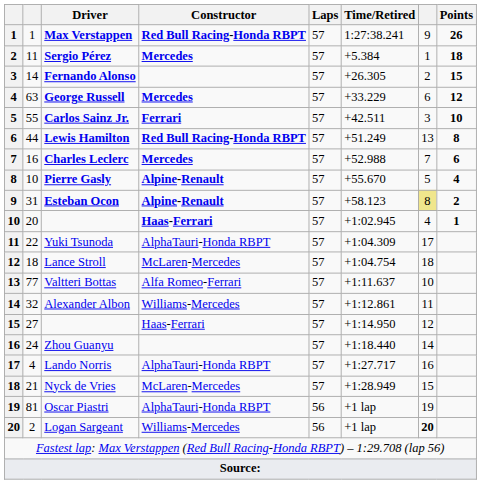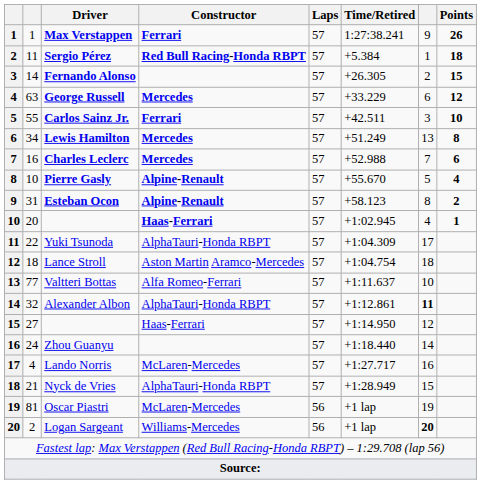 <table class="wikitable sortable" style="font-size: 85%;">
 <tr>
 <th scope="col"></th>
 <th scope="col"></th>
 <th scope="col">Driver</th>
 <th scope="col">Constructor</th>
 <th scope="col" class="unsortable">Laps</th>
 <th scope="col" class="unsortable">Time/Retired</th>
 <th scope="col"></th>
 <th scope="col">Points</th>
 </tr>
 <tr>
 <th>1</th>
 <td align="center">1</td>
 <td data-sort-value="ver"><strong> <a href='#'>Max Verstappen</a></strong></td>
-<td><strong><a href='#'>Red Bull Racing</a>-<a href='#'>Honda RBPT</a></strong></td>
+<td><strong><a href='#'>Ferrari</a></strong></td>
 <td>57</td>
 <td>1:27:38.241</td>
 <td align="center">9</td>
 <td align="center"><strong>26</strong></td>
 </tr>
 <tr>
 <th>2</th>
 <td align="center">11</td>
 <td data-sort-value="per"><strong> <a href='#'>Sergio Pérez</a></strong></td>
-<td><a href='#'><strong>Mercedes</strong></a></td>
+<td><strong><a href='#'>Red Bull Racing</a>-<a href='#'>Honda RBPT</a></strong></td>
 <td>57</td>
 <td>+5.384</td>
 <td align="center">1</td>
 <td align="center"><strong>18</strong></td>
 </tr>
 <tr>
 <th>3</th>
 <td align="center">14</td>
 <td data-sort-value="alo"><strong> <a href='#'>Fernando Alonso</a></strong></td>
 <td><strong></strong></td>
 <td>57</td>
 <td>+26.305</td>
 <td align="center">2</td>
 <td align="center"><strong>15</strong></td>
 </tr>
 <tr>
 <th>4</th>
 <td align="center">63</td>
 <td data-sort-value="rus"> <strong><a href='#'>George Russell</a></strong></td>
 <td><strong><a href='#'>Mercedes</a></strong></td>
 <td>57</td>
 <td>+33.229</td>
 <td align="center">6</td>
 <td align="center"><strong>12</strong></td>
 </tr>
 <tr>
 <th>5</th>
 <td align="center">55</td>
 <td data-sort-value="sai"> <strong><a href='#'>Carlos Sainz Jr.</a></strong></td>
 <td><strong><a href='#'>Ferrari</a></strong></td>
 <td>57</td>
 <td>+42.511</td>
 <td align="center">3</td>
 <td align="center"><strong>10</strong></td>
 </tr>
 <tr>
 <th>6</th>
-<td align="center">44</td>
+<td align="center">34</td>
 <td data-sort-value="ham"><strong> <a href='#'>Lewis Hamilton</a></strong></td>
-<td><strong><a href='#'>Red Bull Racing</a>-<a href='#'>Honda RBPT</a></strong></td>
+<td><a href='#'><strong>Mercedes</strong></a></td>
 <td>57</td>
 <td>+51.249</td>
 <td align="center">13</td>
 <td align="center"><strong>8</strong></td>
 </tr>
 <tr>
 <th>7</th>
 <td align="center">16</td>
 <td data-sort-value="lec"> <strong><a href='#'>Charles Leclerc</a></strong></td>
 <td><strong><a href='#'>Mercedes</a></strong></td>
 <td>57</td>
 <td>+52.988</td>
 <td align="center">7</td>
 <td align="center"><strong>6</strong></td>
 </tr>
 <tr>
 <th>8</th>
 <td align="center">10</td>
 <td data-sort-value="gas"> <strong><a href='#'>Pierre Gasly</a></strong></td>
 <td><strong><a href='#'>Alpine</a>-<a href='#'>Renault</a></strong></td>
 <td>57</td>
 <td>+55.670</td>
 <td align="center">5</td>
 <td align="center"><strong>4</strong></td>
 </tr>
 <tr>
 <th>9</th>
 <td align="center">31</td>
 <td data-sort-value="oco"> <strong><a href='#'>Esteban Ocon</a></strong></td>
 <td><strong><a href='#'>Alpine</a>-<a href='#'>Renault</a></strong></td>
 <td>57</td>
 <td>+58.123</td>
-<td align="center" style="background: khaki;">8</td>
+<td align="center">8</td>
 <td align="center"><strong>2</strong></td>
 </tr>
 <tr>
 <th>10</th>
 <td align="center">20</td>
 <td data-sort-value="mag"><strong></strong></td>
 <td><strong><a href='#'>Haas</a>-<a href='#'>Ferrari</a></strong></td>
 <td>57</td>
 <td>+1:02.945</td>
 <td align="center">4</td>
 <td align="center"><strong>1</strong></td>
 </tr>
 <tr>
 <th>11</th>
 <td align="center">22</td>
 <td data-sort-value="tsu"> <a href='#'>Yuki Tsunoda</a></td>
 <td nowrap=""><a href='#'>AlphaTauri</a>-<a href='#'>Honda RBPT</a></td>
 <td>57</td>
 <td>+1:04.309</td>
 <td align="center">17</td>
 <td align="center"></td>
 </tr>
 <tr>
 <th>12</th>
 <td align="center">18</td>
 <td data-sort-value="str"> <a href='#'>Lance Stroll</a></td>
-<td><a href='#'>McLaren</a>-<a href='#'>Mercedes</a></td>
+<td><a href='#'>Aston Martin</a> <a href='#'>Aramco</a>-<a href='#'>Mercedes</a></td>
 <td>57</td>
 <td>+1:04.754</td>
 <td align="center">18</td>
 <td align="center"></td>
 </tr>
 <tr>
 <th>13</th>
 <td align="center">77</td>
 <td data-sort-value="bot"> <a href='#'>Valtteri Bottas</a></td>
 <td nowrap=""><a href='#'>Alfa Romeo</a>-<a href='#'>Ferrari</a></td>
 <td>57</td>
 <td>+1:11.637</td>
 <td align="center">10</td>
 <td></td>
 </tr>
 <tr>
 <th>14</th>
 <td align="center">32</td>
 <td data-sort-value="alb"> <a href='#'>Alexander Albon</a></td>
-<td><a href='#'>Williams</a>-<a href='#'>Mercedes</a></td>
+<td nowrap=""><a href='#'>AlphaTauri</a>-<a href='#'>Honda RBPT</a></td>
 <td>57</td>
 <td>+1:12.861</td>
-<td align="center">11</td>
+<td align="center"><strong>11</strong></td>
 <td></td>
 </tr>
 <tr>
 <th>15</th>
 <td align="center">27</td>
 <td data-sort-value="hul"></td>
 <td><a href='#'>Haas</a>-<a href='#'>Ferrari</a></td>
 <td>57</td>
 <td>+1:14.950</td>
 <td align="center">12</td>
 <td></td>
 </tr>
 <tr>
 <th>16</th>
 <td align="center">24</td>
 <td data-sort-value="zho"> <a href='#'>Zhou Guanyu</a></td>
 <td></td>
 <td>57</td>
 <td>+1:18.440</td>
 <td align="center">14</td>
 <td></td>
 </tr>
 <tr>
 <th>17</th>
 <td align="center">4</td>
 <td data-sort-value="nor"> <a href='#'>Lando Norris</a></td>
-<td><a href='#'>AlphaTauri</a>-<a href='#'>Honda RBPT</a></td>
+<td><a href='#'>McLaren</a>-<a href='#'>Mercedes</a></td>
 <td>57</td>
 <td>+1:27.717</td>
 <td align="center">16</td>
 <td align="center"></td>
 </tr>
 <tr>
 <th>18</th>
 <td align="center">21</td>
 <td data-sort-value="dev"> <a href='#'>Nyck de Vries</a></td>
-<td><a href='#'>McLaren</a>-<a href='#'>Mercedes</a></td>
+<td><a href='#'>AlphaTauri</a>-<a href='#'>Honda RBPT</a></td>
 <td>57</td>
 <td>+1:28.949</td>
 <td align="center">15</td>
 <td></td>
 </tr>
 <tr>
 <th>19</th>
 <td align="center">81</td>
 <td data-sort-value="pia"> <a href='#'>Oscar Piastri</a></td>
-<td><a href='#'>AlphaTauri</a>-<a href='#'>Honda RBPT</a></td>
+<td><a href='#'>McLaren</a>-<a href='#'>Mercedes</a></td>
 <td>56</td>
 <td>+1 lap</td>
 <td align="center">19</td>
 <td></td>
 </tr>
 <tr>
 <th>20</th>
 <td align="center">2</td>
 <td data-sort-value="sar"> <a href='#'>Logan Sargeant</a></td>
 <td nowrap=""><a href='#'>Williams</a>-<a href='#'>Mercedes</a></td>
 <td>56</td>
 <td>+1 lap</td>
 <td align="center"><strong>20</strong></td>
 <td></td>
 </tr>
 <tr class="sortbottom">
 <td colspan="9" align="center"><em><a href='#'>Fastest lap</a>:</em>  <em><a href='#'>Max Verstappen</a> (<a href='#'>Red Bull Racing</a>-<a href='#'>Honda RBPT</a>) – 1:29.708 (lap 56)</em></td>
 </tr>
 <tr>
 <td colspan="8" style="background-color:#eaecf0;text-align:center"><strong>Source:</strong></td>
 </tr>
 </table>
